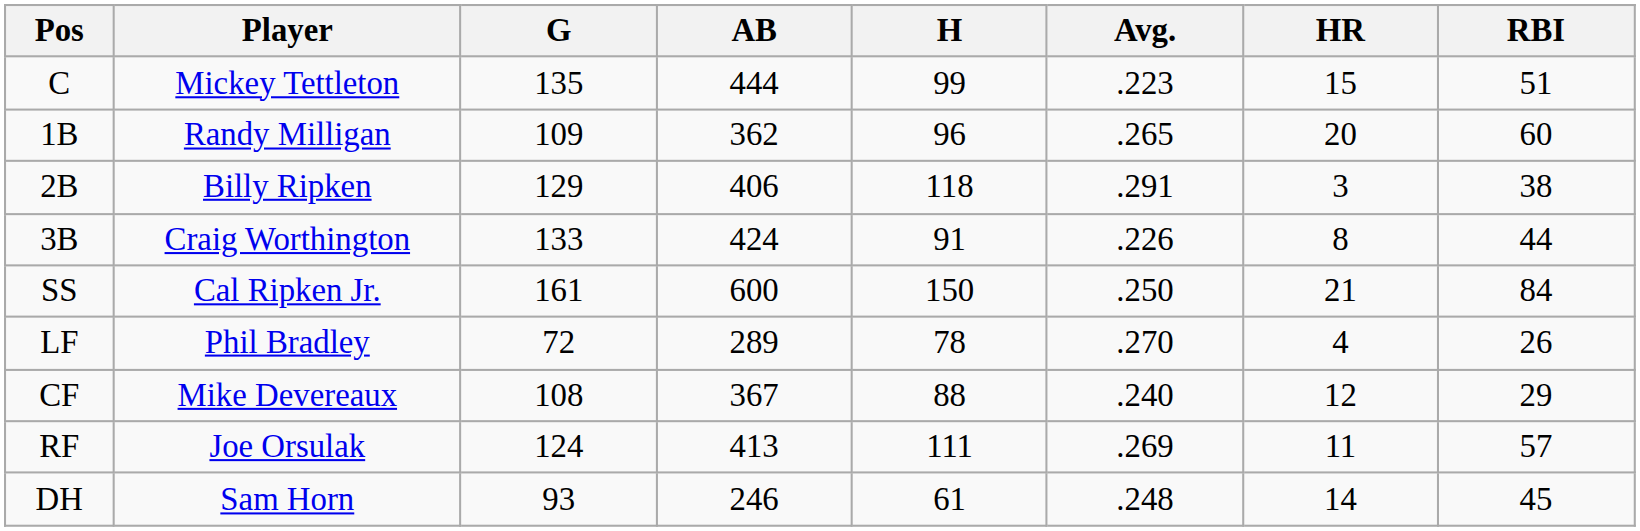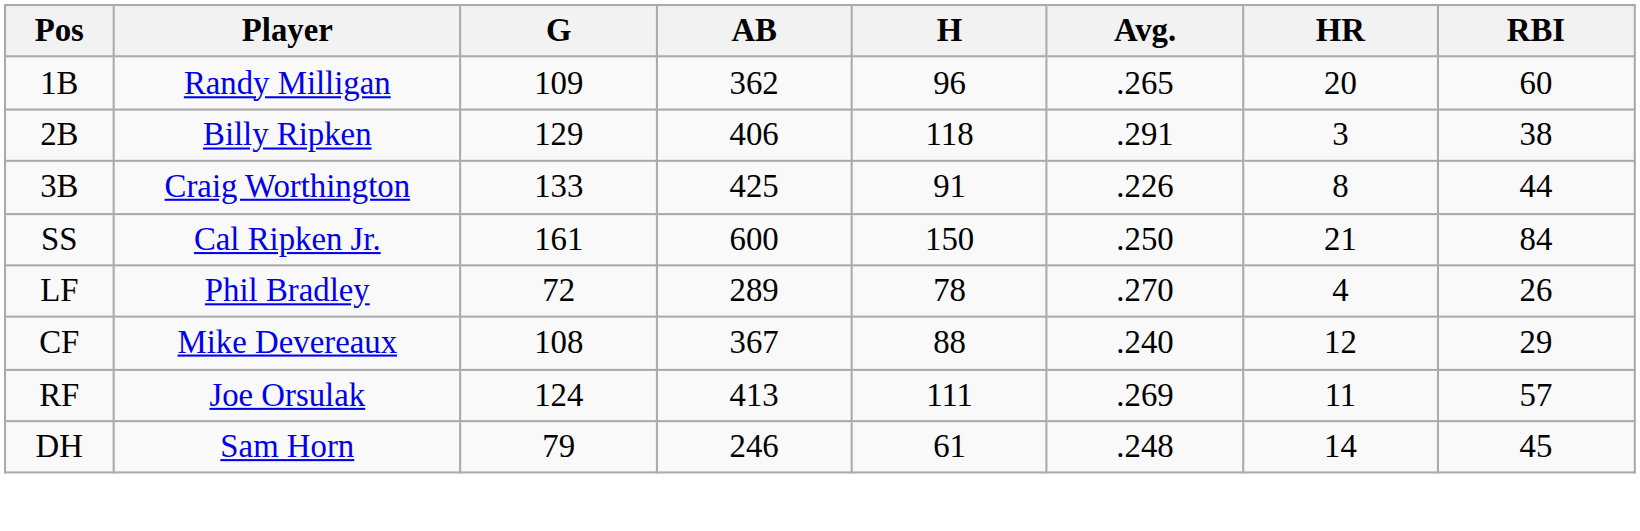 <table class="wikitable sortable">
 <tr>
 <th bgcolor="#DDDDFF" width="5%">Pos</th>
 <th bgcolor="#DDDDFF" width="16%">Player</th>
 <th bgcolor="#DDDDFF" width="9%">G</th>
 <th bgcolor="#DDDDFF" width="9%">AB</th>
 <th bgcolor="#DDDDFF" width="9%">H</th>
 <th bgcolor="#DDDDFF" width="9%">Avg.</th>
 <th bgcolor="#DDDDFF" width="9%">HR</th>
 <th bgcolor="#DDDDFF" width="9%">RBI</th>
-</tr>
-<tr align="center">
-<td>C</td>
-<td><a href='#'>Mickey Tettleton</a></td>
-<td>135</td>
-<td>444</td>
-<td>99</td>
-<td>.223</td>
-<td>15</td>
-<td>51</td>
 </tr>
 <tr align="center">
 <td>1B</td>
 <td><a href='#'>Randy Milligan</a></td>
 <td>109</td>
 <td>362</td>
 <td>96</td>
 <td>.265</td>
 <td>20</td>
 <td>60</td>
 </tr>
 <tr align="center">
 <td>2B</td>
 <td><a href='#'>Billy Ripken</a></td>
 <td>129</td>
 <td>406</td>
 <td>118</td>
 <td>.291</td>
 <td>3</td>
 <td>38</td>
 </tr>
 <tr align="center">
 <td>3B</td>
 <td><a href='#'>Craig Worthington</a></td>
 <td>133</td>
-<td>424</td>
+<td>425</td>
 <td>91</td>
 <td>.226</td>
 <td>8</td>
 <td>44</td>
 </tr>
 <tr align="center">
 <td>SS</td>
 <td><a href='#'>Cal Ripken Jr.</a></td>
 <td>161</td>
 <td>600</td>
 <td>150</td>
 <td>.250</td>
 <td>21</td>
 <td>84</td>
 </tr>
 <tr align="center">
 <td>LF</td>
 <td><a href='#'>Phil Bradley</a></td>
 <td>72</td>
 <td>289</td>
 <td>78</td>
 <td>.270</td>
 <td>4</td>
 <td>26</td>
 </tr>
 <tr align="center">
 <td>CF</td>
 <td><a href='#'>Mike Devereaux</a></td>
 <td>108</td>
 <td>367</td>
 <td>88</td>
 <td>.240</td>
 <td>12</td>
 <td>29</td>
 </tr>
 <tr align="center">
 <td>RF</td>
 <td><a href='#'>Joe Orsulak</a></td>
 <td>124</td>
 <td>413</td>
 <td>111</td>
 <td>.269</td>
 <td>11</td>
 <td>57</td>
 </tr>
 <tr align="center">
 <td>DH</td>
 <td><a href='#'>Sam Horn</a></td>
-<td>93</td>
+<td>79</td>
 <td>246</td>
 <td>61</td>
 <td>.248</td>
 <td>14</td>
 <td>45</td>
 </tr>
 </table>
